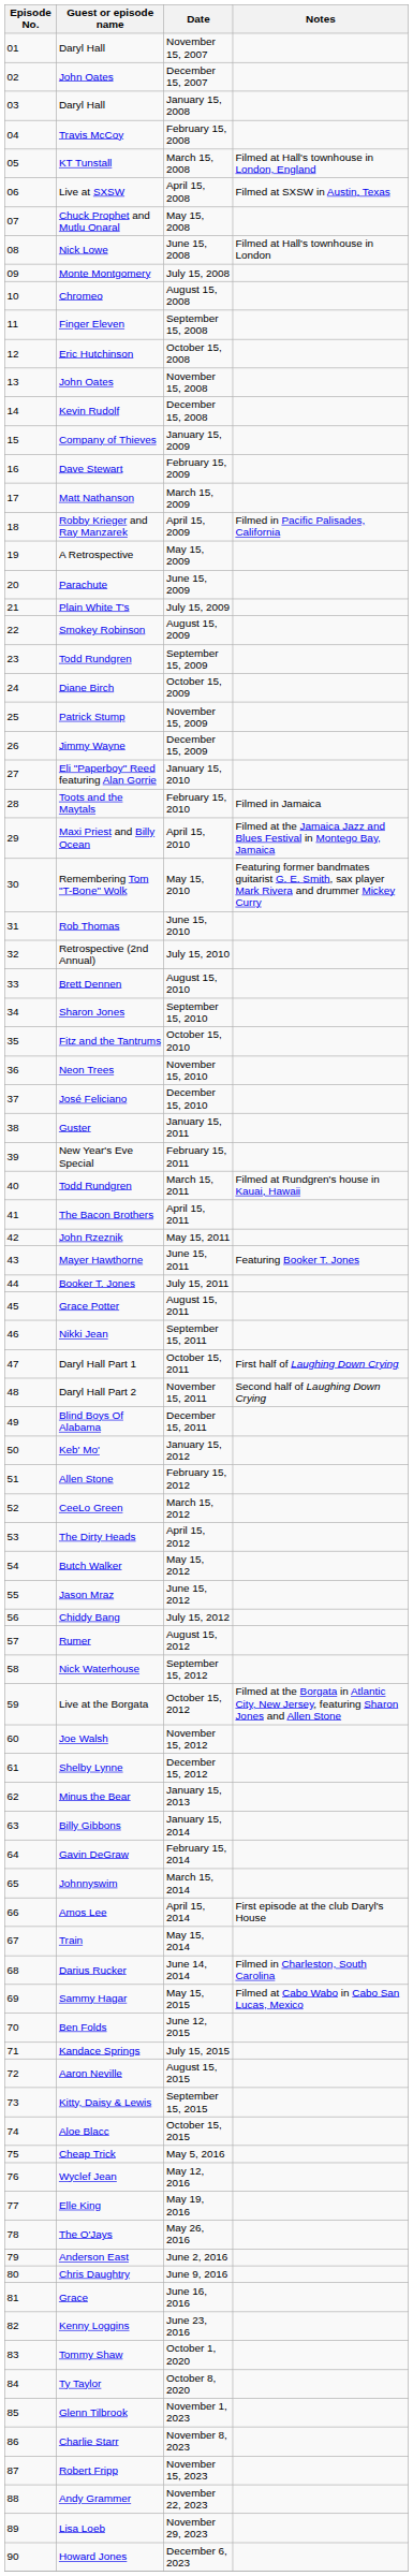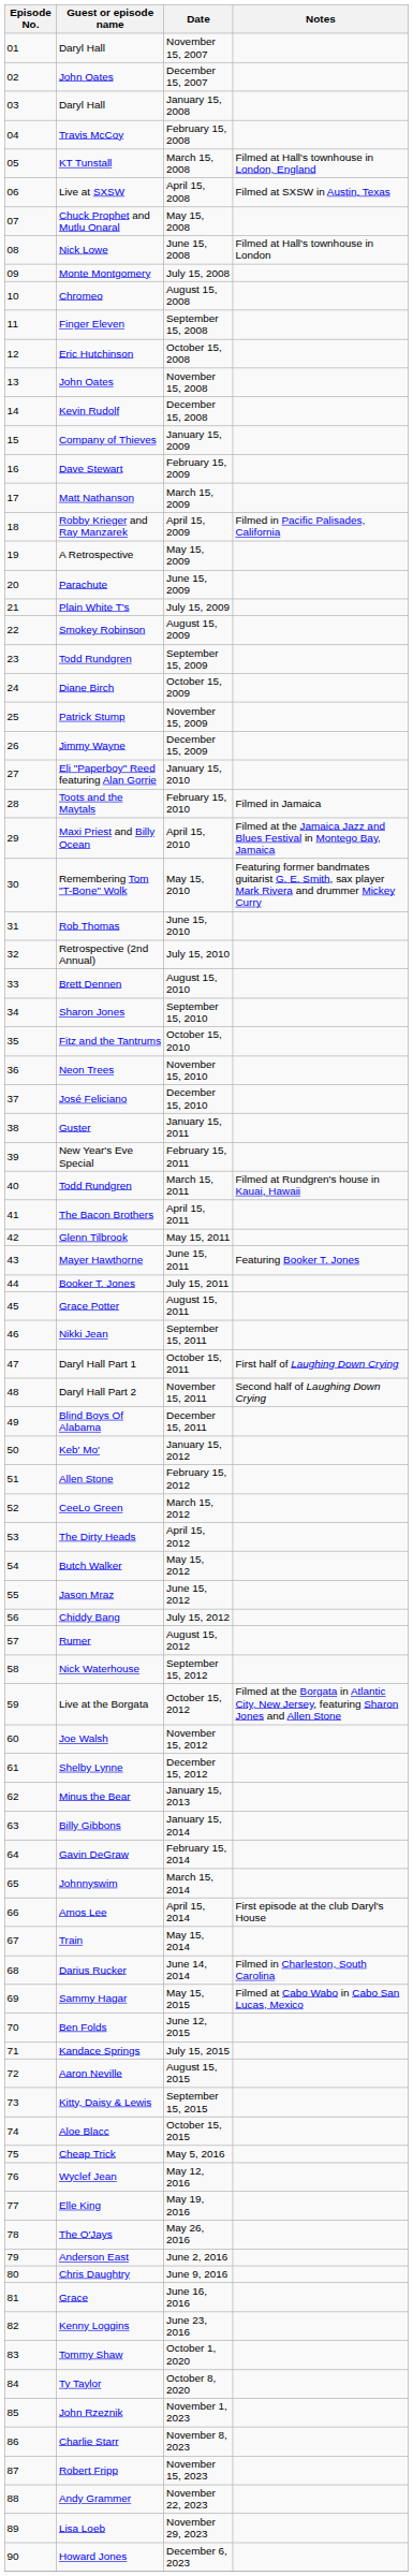 <table class="wikitable sortable">
 <tr>
 <th>Episode No.</th>
 <th>Guest or episode name</th>
 <th>Date</th>
 <th>Notes</th>
 </tr>
 <tr>
 <td>01</td>
 <td>Daryl Hall</td>
 <td>November 15, 2007</td>
 <td></td>
 </tr>
 <tr>
 <td>02</td>
 <td><a href='#'>John Oates</a></td>
 <td>December 15, 2007</td>
 <td></td>
 </tr>
 <tr>
 <td>03</td>
 <td>Daryl Hall</td>
 <td>January 15, 2008</td>
 <td></td>
 </tr>
 <tr>
 <td>04</td>
 <td><a href='#'>Travis McCoy</a></td>
 <td>February 15, 2008</td>
 <td></td>
 </tr>
 <tr>
 <td>05</td>
 <td><a href='#'>KT Tunstall</a></td>
 <td>March 15, 2008</td>
 <td>Filmed at Hall's townhouse in <a href='#'>London, England</a></td>
 </tr>
 <tr>
 <td>06</td>
 <td>Live at <a href='#'>SXSW</a></td>
 <td>April 15, 2008</td>
 <td>Filmed at SXSW in <a href='#'>Austin, Texas</a></td>
 </tr>
 <tr>
 <td>07</td>
 <td><a href='#'>Chuck Prophet</a> and <a href='#'>Mutlu Onaral</a></td>
 <td>May 15, 2008</td>
 <td></td>
 </tr>
 <tr>
 <td>08</td>
 <td><a href='#'>Nick Lowe</a></td>
 <td>June 15, 2008</td>
 <td>Filmed at Hall's townhouse in London</td>
 </tr>
 <tr>
 <td>09</td>
 <td><a href='#'>Monte Montgomery</a></td>
 <td>July 15, 2008</td>
 <td></td>
 </tr>
 <tr>
 <td>10</td>
 <td><a href='#'>Chromeo</a></td>
 <td>August 15, 2008</td>
 <td></td>
 </tr>
 <tr>
 <td>11</td>
 <td><a href='#'>Finger Eleven</a></td>
 <td>September 15, 2008</td>
 <td></td>
 </tr>
 <tr>
 <td>12</td>
 <td><a href='#'>Eric Hutchinson</a></td>
 <td>October 15, 2008</td>
 <td></td>
 </tr>
 <tr>
 <td>13</td>
 <td><a href='#'>John Oates</a></td>
 <td>November 15, 2008</td>
 <td></td>
 </tr>
 <tr>
 <td>14</td>
 <td><a href='#'>Kevin Rudolf</a></td>
 <td>December 15, 2008</td>
 <td></td>
 </tr>
 <tr>
 <td>15</td>
 <td><a href='#'>Company of Thieves</a></td>
 <td>January 15, 2009</td>
 <td></td>
 </tr>
 <tr>
 <td>16</td>
 <td><a href='#'>Dave Stewart</a></td>
 <td>February 15, 2009</td>
 <td></td>
 </tr>
 <tr>
 <td>17</td>
 <td><a href='#'>Matt Nathanson</a></td>
 <td>March 15, 2009</td>
 <td></td>
 </tr>
 <tr>
 <td>18</td>
 <td><a href='#'>Robby Krieger</a> and <a href='#'>Ray Manzarek</a></td>
 <td>April 15, 2009</td>
 <td>Filmed in <a href='#'>Pacific Palisades, California</a></td>
 </tr>
 <tr>
 <td>19</td>
 <td>A Retrospective</td>
 <td>May 15, 2009</td>
 <td></td>
 </tr>
 <tr>
 <td>20</td>
 <td><a href='#'>Parachute</a></td>
 <td>June 15, 2009</td>
 <td></td>
 </tr>
 <tr>
 <td>21</td>
 <td><a href='#'>Plain White T's</a></td>
 <td>July 15, 2009</td>
 <td></td>
 </tr>
 <tr>
 <td>22</td>
 <td><a href='#'>Smokey Robinson</a></td>
 <td>August 15, 2009</td>
 <td></td>
 </tr>
 <tr>
 <td>23</td>
 <td><a href='#'>Todd Rundgren</a></td>
 <td>September 15, 2009</td>
 <td></td>
 </tr>
 <tr>
 <td>24</td>
 <td><a href='#'>Diane Birch</a></td>
 <td>October 15, 2009</td>
 <td></td>
 </tr>
 <tr>
 <td>25</td>
 <td><a href='#'>Patrick Stump</a></td>
 <td>November 15, 2009</td>
 <td></td>
 </tr>
 <tr>
 <td>26</td>
 <td><a href='#'>Jimmy Wayne</a></td>
 <td>December 15, 2009</td>
 <td></td>
 </tr>
 <tr>
 <td>27</td>
 <td><a href='#'>Eli "Paperboy" Reed</a> featuring <a href='#'>Alan Gorrie</a></td>
 <td>January 15, 2010</td>
 <td></td>
 </tr>
 <tr>
 <td>28</td>
 <td><a href='#'>Toots and the Maytals</a></td>
 <td>February 15, 2010</td>
 <td>Filmed in Jamaica</td>
 </tr>
 <tr>
 <td>29</td>
 <td><a href='#'>Maxi Priest</a> and <a href='#'>Billy Ocean</a></td>
 <td>April 15, 2010</td>
 <td>Filmed at the <a href='#'>Jamaica Jazz and Blues Festival</a> in <a href='#'>Montego Bay, Jamaica</a></td>
 </tr>
 <tr>
 <td>30</td>
 <td>Remembering <a href='#'>Tom "T-Bone" Wolk</a></td>
 <td>May 15, 2010</td>
 <td>Featuring former bandmates guitarist <a href='#'>G. E. Smith</a>, sax player <a href='#'>Mark Rivera</a> and drummer <a href='#'>Mickey Curry</a></td>
 </tr>
 <tr>
 <td>31</td>
 <td><a href='#'>Rob Thomas</a></td>
 <td>June 15, 2010</td>
 <td></td>
 </tr>
 <tr>
 <td>32</td>
 <td>Retrospective  (2nd Annual)</td>
 <td>July 15, 2010</td>
 <td></td>
 </tr>
 <tr>
 <td>33</td>
 <td><a href='#'>Brett Dennen</a></td>
 <td>August 15, 2010</td>
 <td></td>
 </tr>
 <tr>
 <td>34</td>
 <td><a href='#'>Sharon Jones</a></td>
 <td>September 15, 2010</td>
 <td></td>
 </tr>
 <tr>
 <td>35</td>
 <td><a href='#'>Fitz and the Tantrums</a></td>
 <td>October 15, 2010</td>
 <td></td>
 </tr>
 <tr>
 <td>36</td>
 <td><a href='#'>Neon Trees</a></td>
 <td>November 15, 2010</td>
 <td></td>
 </tr>
 <tr>
 <td>37</td>
 <td><a href='#'>José Feliciano</a></td>
 <td>December 15, 2010</td>
 <td></td>
 </tr>
 <tr>
 <td>38</td>
 <td><a href='#'>Guster</a></td>
 <td>January 15, 2011</td>
 <td></td>
 </tr>
 <tr>
 <td>39</td>
 <td>New Year's Eve Special</td>
 <td>February 15, 2011</td>
 <td></td>
 </tr>
 <tr>
 <td>40</td>
 <td><a href='#'>Todd Rundgren</a></td>
 <td>March 15, 2011</td>
 <td>Filmed at Rundgren's house in <a href='#'>Kauai, Hawaii</a></td>
 </tr>
 <tr>
 <td>41</td>
 <td><a href='#'>The Bacon Brothers</a></td>
 <td>April 15, 2011</td>
 <td></td>
 </tr>
 <tr>
 <td>42</td>
-<td><a href='#'>John Rzeznik</a></td>
+<td><a href='#'>Glenn Tilbrook</a></td>
 <td>May 15, 2011</td>
 <td></td>
 </tr>
 <tr>
 <td>43</td>
 <td><a href='#'>Mayer Hawthorne</a></td>
 <td>June 15, 2011</td>
 <td>Featuring <a href='#'>Booker T. Jones</a></td>
 </tr>
 <tr>
 <td>44</td>
 <td><a href='#'>Booker T. Jones</a></td>
 <td>July 15, 2011</td>
 <td></td>
 </tr>
 <tr>
 <td>45</td>
 <td><a href='#'>Grace Potter</a></td>
 <td>August 15, 2011</td>
 <td></td>
 </tr>
 <tr>
 <td>46</td>
 <td><a href='#'>Nikki Jean</a></td>
 <td>September 15, 2011</td>
 <td></td>
 </tr>
 <tr>
 <td>47</td>
 <td>Daryl Hall Part 1</td>
 <td>October 15, 2011</td>
 <td>First half of <em><a href='#'>Laughing Down Crying</a></em></td>
 </tr>
 <tr>
 <td>48</td>
 <td>Daryl Hall Part 2</td>
 <td>November 15, 2011</td>
 <td>Second half of <em>Laughing Down Crying</em></td>
 </tr>
 <tr>
 <td>49</td>
 <td><a href='#'>Blind Boys Of Alabama</a></td>
 <td>December 15, 2011</td>
 <td></td>
 </tr>
 <tr>
 <td>50</td>
 <td><a href='#'>Keb' Mo'</a></td>
 <td>January 15, 2012</td>
 <td></td>
 </tr>
 <tr>
 <td>51</td>
 <td><a href='#'>Allen Stone</a></td>
 <td>February 15, 2012</td>
 <td></td>
 </tr>
 <tr>
 <td>52</td>
 <td><a href='#'>CeeLo Green</a></td>
 <td>March 15, 2012</td>
 <td></td>
 </tr>
 <tr>
 <td>53</td>
 <td><a href='#'>The Dirty Heads</a></td>
 <td>April 15, 2012</td>
 <td></td>
 </tr>
 <tr>
 <td>54</td>
 <td><a href='#'>Butch Walker</a></td>
 <td>May 15, 2012</td>
 <td></td>
 </tr>
 <tr>
 <td>55</td>
 <td><a href='#'>Jason Mraz</a></td>
 <td>June 15, 2012</td>
 <td></td>
 </tr>
 <tr>
 <td>56</td>
 <td><a href='#'>Chiddy Bang</a></td>
 <td>July 15, 2012</td>
 <td></td>
 </tr>
 <tr>
 <td>57</td>
 <td><a href='#'>Rumer</a></td>
 <td>August 15, 2012</td>
 <td></td>
 </tr>
 <tr>
 <td>58</td>
 <td><a href='#'>Nick Waterhouse</a></td>
 <td>September 15, 2012</td>
 <td></td>
 </tr>
 <tr>
 <td>59</td>
 <td>Live at the Borgata</td>
 <td>October 15, 2012</td>
 <td>Filmed at the <a href='#'>Borgata</a> in <a href='#'>Atlantic City, New Jersey</a>, featuring <a href='#'>Sharon Jones</a> and <a href='#'>Allen Stone</a></td>
 </tr>
 <tr>
 <td>60</td>
 <td><a href='#'>Joe Walsh</a></td>
 <td>November 15, 2012</td>
 <td></td>
 </tr>
 <tr>
 <td>61</td>
 <td><a href='#'>Shelby Lynne</a></td>
 <td>December 15, 2012</td>
 <td></td>
 </tr>
 <tr>
 <td>62</td>
 <td><a href='#'>Minus the Bear</a></td>
 <td>January 15, 2013</td>
 <td></td>
 </tr>
 <tr>
 <td>63</td>
 <td><a href='#'>Billy Gibbons</a></td>
 <td>January 15, 2014</td>
 <td></td>
 </tr>
 <tr>
 <td>64</td>
 <td><a href='#'>Gavin DeGraw</a></td>
 <td>February 15, 2014</td>
 <td></td>
 </tr>
 <tr>
 <td>65</td>
 <td><a href='#'>Johnnyswim</a></td>
 <td>March 15, 2014</td>
 <td></td>
 </tr>
 <tr>
 <td>66</td>
 <td><a href='#'>Amos Lee</a></td>
 <td>April 15, 2014</td>
 <td>First episode at the club Daryl's House</td>
 </tr>
 <tr>
 <td>67</td>
 <td><a href='#'>Train</a></td>
 <td>May 15, 2014</td>
 <td></td>
 </tr>
 <tr>
 <td>68</td>
 <td><a href='#'>Darius Rucker</a></td>
 <td>June 14, 2014</td>
 <td>Filmed in <a href='#'>Charleston, South Carolina</a></td>
 </tr>
 <tr>
 <td>69</td>
 <td><a href='#'>Sammy Hagar</a></td>
 <td>May 15, 2015</td>
 <td>Filmed at <a href='#'>Cabo Wabo</a> in <a href='#'>Cabo San Lucas, Mexico</a></td>
 </tr>
 <tr>
 <td>70</td>
 <td><a href='#'>Ben Folds</a></td>
 <td>June 12, 2015</td>
 <td></td>
 </tr>
 <tr>
 <td>71</td>
 <td><a href='#'>Kandace Springs</a></td>
 <td>July 15, 2015</td>
 <td></td>
 </tr>
 <tr>
 <td>72</td>
 <td><a href='#'>Aaron Neville</a></td>
 <td>August 15, 2015</td>
 <td></td>
 </tr>
 <tr>
 <td>73</td>
 <td><a href='#'>Kitty, Daisy & Lewis</a></td>
 <td>September 15, 2015</td>
 <td></td>
 </tr>
 <tr>
 <td>74</td>
 <td><a href='#'>Aloe Blacc</a></td>
 <td>October 15, 2015</td>
 <td></td>
 </tr>
 <tr>
 <td>75</td>
 <td><a href='#'>Cheap Trick</a></td>
 <td>May 5, 2016</td>
 <td></td>
 </tr>
 <tr>
 <td>76</td>
 <td><a href='#'>Wyclef Jean</a></td>
 <td>May 12, 2016</td>
 <td></td>
 </tr>
 <tr>
 <td>77</td>
 <td><a href='#'>Elle King</a></td>
 <td>May 19, 2016</td>
 <td></td>
 </tr>
 <tr>
 <td>78</td>
 <td><a href='#'>The O'Jays</a></td>
 <td>May 26, 2016</td>
 <td></td>
 </tr>
 <tr>
 <td>79</td>
 <td><a href='#'>Anderson East</a></td>
 <td>June 2, 2016</td>
 <td></td>
 </tr>
 <tr>
 <td>80</td>
 <td><a href='#'>Chris Daughtry</a></td>
 <td>June 9, 2016</td>
 <td></td>
 </tr>
 <tr>
 <td>81</td>
 <td><a href='#'>Grace</a></td>
 <td>June 16, 2016</td>
 <td></td>
 </tr>
 <tr>
 <td>82</td>
 <td><a href='#'>Kenny Loggins</a></td>
 <td>June 23, 2016</td>
 <td></td>
 </tr>
 <tr>
 <td>83</td>
 <td><a href='#'>Tommy Shaw</a></td>
 <td>October 1, 2020</td>
 <td></td>
 </tr>
 <tr>
 <td>84</td>
 <td><a href='#'>Ty Taylor</a></td>
 <td>October 8, 2020</td>
 <td></td>
 </tr>
 <tr>
 <td>85</td>
-<td><a href='#'>Glenn Tilbrook</a></td>
+<td><a href='#'>John Rzeznik</a></td>
 <td>November 1, 2023</td>
 <td></td>
 </tr>
 <tr>
 <td>86</td>
 <td><a href='#'>Charlie Starr</a></td>
 <td>November 8, 2023</td>
 <td></td>
 </tr>
 <tr>
 <td>87</td>
 <td><a href='#'>Robert Fripp</a></td>
 <td>November 15, 2023</td>
 <td></td>
 </tr>
 <tr>
 <td>88</td>
 <td><a href='#'>Andy Grammer</a></td>
 <td>November 22, 2023</td>
 <td></td>
 </tr>
 <tr>
 <td>89</td>
 <td><a href='#'>Lisa Loeb</a></td>
 <td>November 29, 2023</td>
 <td></td>
 </tr>
 <tr>
 <td>90</td>
 <td><a href='#'>Howard Jones</a></td>
 <td>December 6, 2023</td>
 <td></td>
 </tr>
 <tr>
 </tr>
 </table>
